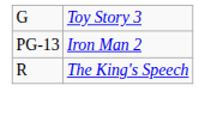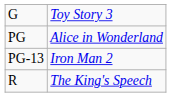 <table class="wikitable sortable" style="margin:auto; margin:auto;">
 <tr>
 <td>G</td>
 <td><em><a href='#'>Toy Story 3</a></em></td>
+</tr>
+<tr>
+<td>PG</td>
+<td><em><a href='#'>Alice in Wonderland</a></em></td>
 </tr>
 <tr>
 <td>PG-13</td>
 <td><em><a href='#'>Iron Man 2</a></em></td>
 </tr>
 <tr>
 <td>R</td>
 <td><em><a href='#'>The King's Speech</a></em></td>
 </tr>
 </table>
